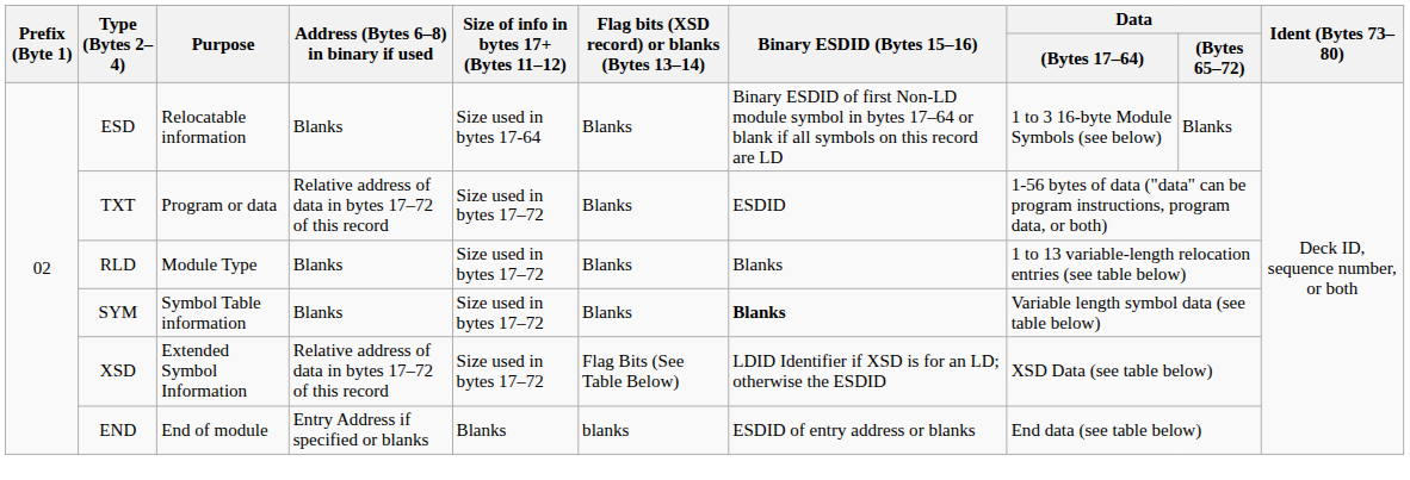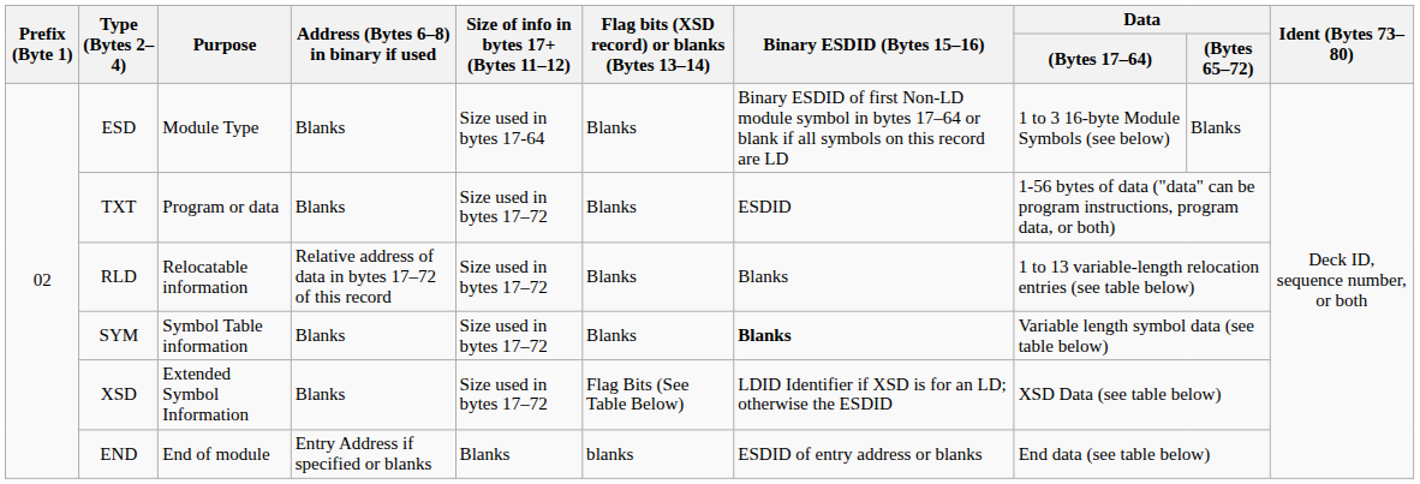 <table class="wikitable" border="1">
 <tr>
 <th rowspan=2>Prefix (Byte 1)</th>
 <th rowspan=2>Type (Bytes 2–4)</th>
 <th rowspan=2>Purpose</th>
 <th rowspan=2>Address (Bytes 6–8) in binary if used</th>
 <th rowspan=2>Size of info in bytes 17+ (Bytes 11–12)</th>
 <th rowspan=2>Flag bits (XSD record) or blanks (Bytes 13–14)</th>
 <th rowspan=2>Binary ESDID (Bytes 15–16)</th>
 <th colspan=2>Data</th>
 <th rowspan=2>Ident (Bytes 73–80)</th>
 </tr>
 <tr>
 <th>(Bytes 17–64)</th>
 <th>(Bytes 65–72)</th>
 </tr>
 <tr>
 <td Rowspan=6 style="text-align:center">02</td>
 <td style="text-align:center">ESD</td>
-<td>Relocatable information</td>
+<td>Module Type</td>
 <td>Blanks</td>
 <td>Size used in bytes 17-64</td>
 <td>Blanks</td>
 <td>Binary ESDID of first Non-LD module symbol in bytes 17–64 or blank if all symbols on this record are LD</td>
 <td>1 to 3 16-byte Module Symbols (see below)</td>
 <td>Blanks</td>
 <td Rowspan=6 style="text-align:center">Deck ID,<br>sequence number,<br>or both</td>
 </tr>
 <tr>
 <td style="text-align:center">TXT</td>
 <td>Program or data</td>
-<td>Relative address of data in bytes 17–72 of this record</td>
+<td>Blanks</td>
 <td>Size used in bytes 17–72</td>
 <td>Blanks</td>
 <td>ESDID</td>
 <td colspan=2>1-56 bytes of data ("data" can be program instructions, program data, or both)</td>
 </tr>
 <tr>
 <td style="text-align:center">RLD</td>
-<td>Module Type</td>
-<td>Blanks</td>
+<td>Relocatable information</td>
+<td>Relative address of data in bytes 17–72 of this record</td>
 <td>Size used in bytes 17–72</td>
 <td>Blanks</td>
 <td>Blanks</td>
 <td Colspan=2>1 to 13 variable-length relocation entries (see table below)</td>
 </tr>
 <tr>
 <td style="text-align:center">SYM</td>
 <td>Symbol Table information</td>
 <td>Blanks</td>
 <td>Size used in bytes 17–72</td>
 <td>Blanks</td>
 <td><strong>Blanks</strong></td>
 <td Colspan=2>Variable length symbol data (see table below)</td>
 </tr>
 <tr>
 <td style="text-align:center">XSD</td>
 <td>Extended Symbol Information</td>
-<td>Relative address of data in bytes 17–72 of this record</td>
+<td>Blanks</td>
 <td>Size used in bytes 17–72</td>
 <td>Flag Bits (See Table Below)</td>
 <td>LDID Identifier if XSD is for an LD; otherwise the ESDID</td>
 <td Colspan=2>XSD Data (see table below)</td>
 </tr>
 <tr>
 <td style="text-align:center">END</td>
 <td>End of module</td>
 <td>Entry Address if specified or blanks</td>
 <td>Blanks</td>
 <td>blanks</td>
 <td>ESDID of entry address or blanks</td>
 <td Colspan=2>End data (see table below)</td>
 </tr>
 </table>
